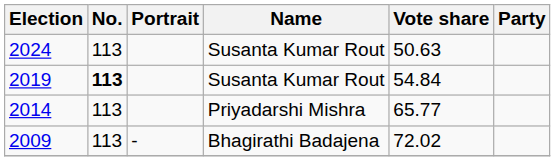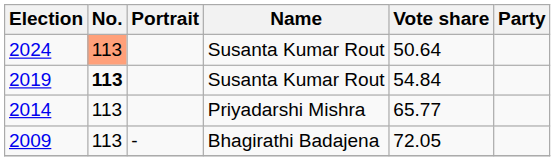 <table class="wikitable sortable">
 <tr>
 <th>Election</th>
 <th> No.</th>
 <th>Portrait</th>
 <th>Name</th>
 <th>Vote share</th>
 <th scope="col" colspan=2>Party</th>
 </tr>
 <tr>
 <td><a href='#'>2024</a></td>
-<td>113</td>
+<td style="background: lightsalmon;">113</td>
 <td></td>
 <td>Susanta Kumar Rout</td>
-<td>50.63</td>
+<td>50.64</td>
 <td></td>
 </tr>
 <tr>
 <td><a href='#'>2019</a></td>
 <td><strong>113</strong></td>
 <td></td>
 <td>Susanta Kumar Rout</td>
 <td>54.84</td>
 <td></td>
 </tr>
 <tr>
 <td><a href='#'>2014</a></td>
 <td>113</td>
 <td></td>
 <td>Priyadarshi Mishra</td>
 <td>65.77</td>
 <td></td>
 </tr>
 <tr>
 <td><a href='#'>2009</a></td>
 <td>113</td>
 <td>-</td>
 <td>Bhagirathi Badajena</td>
-<td>72.02</td>
+<td>72.05</td>
 <td></td>
 </tr>
 <tr>
 </tr>
 </table>
